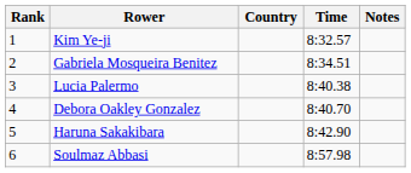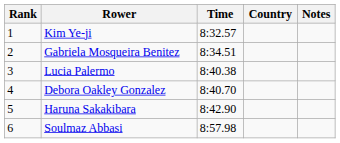 <table class="wikitable sortable" width=50%>
 <tr>
 <th>Rank</th>
 <th>Rower</th>
+<th>Time</th>
 <th>Country</th>
-<th>Time</th>
 <th>Notes</th>
 </tr>
 <tr>
 <td>1</td>
 <td><a href='#'>Kim Ye-ji</a></td>
+<td>8:32.57</td>
 <td></td>
-<td>8:32.57</td>
 <td></td>
 </tr>
 <tr>
 <td>2</td>
 <td><a href='#'>Gabriela Mosqueira Benitez</a></td>
+<td>8:34.51</td>
 <td></td>
-<td>8:34.51</td>
 <td></td>
 </tr>
 <tr>
 <td>3</td>
 <td><a href='#'>Lucia Palermo</a></td>
+<td>8:40.38</td>
 <td></td>
-<td>8:40.38</td>
 <td></td>
 </tr>
 <tr>
 <td>4</td>
 <td><a href='#'>Debora Oakley Gonzalez</a></td>
+<td>8:40.70</td>
 <td></td>
-<td>8:40.70</td>
 <td></td>
 </tr>
 <tr>
 <td>5</td>
 <td><a href='#'>Haruna Sakakibara</a></td>
+<td>8:42.90</td>
 <td></td>
-<td>8:42.90</td>
 <td></td>
 </tr>
 <tr>
 <td>6</td>
 <td><a href='#'>Soulmaz Abbasi</a></td>
+<td>8:57.98</td>
 <td></td>
-<td>8:57.98</td>
 <td></td>
 </tr>
 </table>
